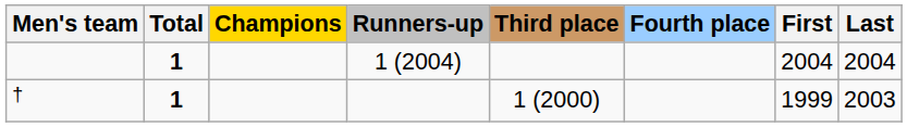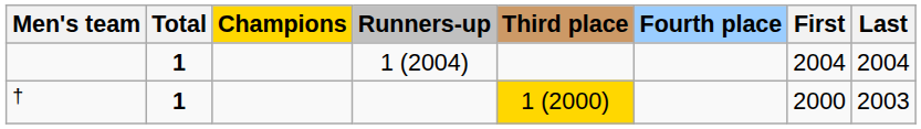 <table class="wikitable" style="text-align: center; font-size: 90%; margin-left: 1em;">
 <tr>
 <th>Men's team</th>
 <th>Total</th>
 <th style="background-color: gold;">Champions</th>
 <th style="background-color: silver;">Runners-up</th>
 <th style="background-color: #cc9966;">Third place</th>
 <th style="background-color: #9acdff;">Fourth place</th>
 <th>First</th>
 <th>Last</th>
 </tr>
 <tr>
 <td style="text-align: left;"></td>
 <td><strong>1</strong></td>
 <td></td>
 <td>1 (2004)</td>
 <td></td>
 <td></td>
 <td>2004</td>
 <td>2004</td>
 </tr>
 <tr>
 <td style="text-align: left;"><em></em><sup>†</sup></td>
 <td><strong>1</strong></td>
 <td></td>
 <td></td>
-<td>1 (2000)</td>
+<td style="background: gold;">1 (2000)</td>
 <td></td>
-<td>1999</td>
+<td>2000</td>
 <td>2003</td>
 </tr>
 </table>
